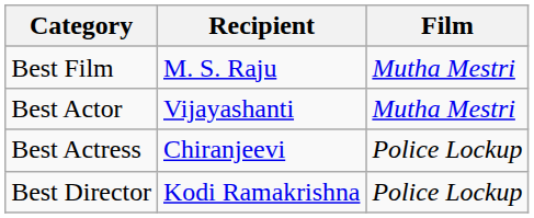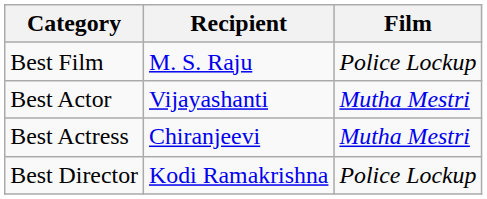 <table class="wikitable">
 <tr>
 <th>Category</th>
 <th>Recipient</th>
 <th>Film</th>
 </tr>
 <tr>
 <td>Best Film</td>
 <td><a href='#'>M. S. Raju</a></td>
-<td><em><a href='#'>Mutha Mestri</a></em></td>
+<td><em>Police Lockup</em></td>
 </tr>
 <tr>
 <td>Best Actor</td>
 <td><a href='#'>Vijayashanti</a></td>
 <td><em><a href='#'>Mutha Mestri</a></em></td>
 </tr>
 <tr>
 <td>Best Actress</td>
 <td><a href='#'>Chiranjeevi</a></td>
-<td><em>Police Lockup</em></td>
+<td><em><a href='#'>Mutha Mestri</a></em></td>
 </tr>
 <tr>
 <td>Best Director</td>
 <td><a href='#'>Kodi Ramakrishna</a></td>
 <td><em>Police Lockup</em></td>
 </tr>
 </table>
